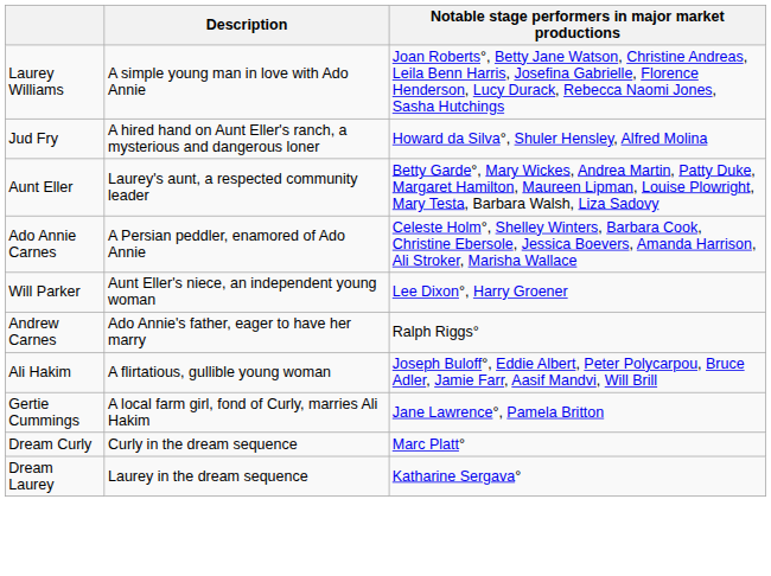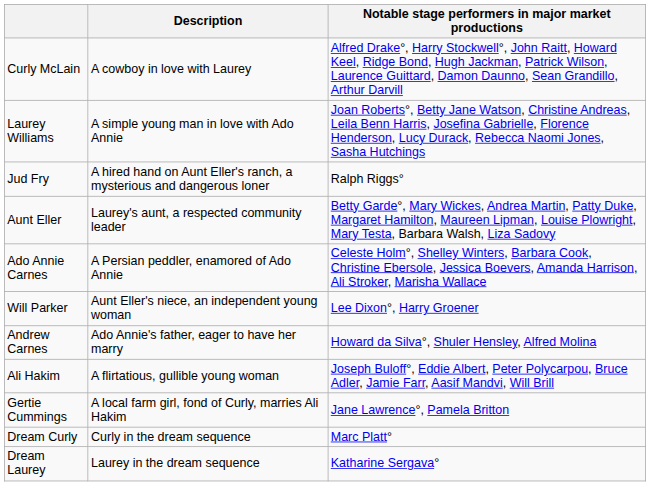 <table class="wikitable">
 <tr>
 <th style="width:100px;"></th>
 <th style="width:300px;">Description</th>
 <th style="width:400px;">Notable stage performers in major market productions</th>
+</tr>
+<tr>
+<td>Curly McLain</td>
+<td>A cowboy in love with Laurey</td>
+<td><a href='#'>Alfred Drake</a>°, <a href='#'>Harry Stockwell</a>°, <a href='#'>John Raitt</a>, <a href='#'>Howard Keel</a>, <a href='#'>Ridge Bond</a>, <a href='#'>Hugh Jackman</a>, <a href='#'>Patrick Wilson</a>, <a href='#'>Laurence Guittard</a>, <a href='#'>Damon Daunno</a>, <a href='#'>Sean Grandillo</a>, <a href='#'>Arthur Darvill</a></td>
 </tr>
 <tr>
 <td>Laurey Williams</td>
 <td>A simple young man in love with Ado Annie</td>
 <td><a href='#'>Joan Roberts</a>°, <a href='#'>Betty Jane Watson</a>, <a href='#'>Christine Andreas</a>, <a href='#'>Leila Benn Harris</a>, <a href='#'>Josefina Gabrielle</a>, <a href='#'>Florence Henderson</a>, <a href='#'>Lucy Durack</a>, <a href='#'>Rebecca Naomi Jones</a>, <a href='#'>Sasha Hutchings</a></td>
 </tr>
 <tr>
 <td>Jud Fry</td>
 <td>A hired hand on Aunt Eller's ranch, a mysterious and dangerous loner</td>
-<td><a href='#'>Howard da Silva</a>°, <a href='#'>Shuler Hensley</a>, <a href='#'>Alfred Molina</a></td>
+<td>Ralph Riggs°</td>
 </tr>
 <tr>
 <td>Aunt Eller</td>
 <td>Laurey's aunt, a respected community leader</td>
 <td><a href='#'>Betty Garde</a>°, <a href='#'>Mary Wickes</a>, <a href='#'>Andrea Martin</a>, <a href='#'>Patty Duke</a>, <a href='#'>Margaret Hamilton</a>, <a href='#'>Maureen Lipman</a>, <a href='#'>Louise Plowright</a>, <a href='#'>Mary Testa</a>, Barbara Walsh, <a href='#'>Liza Sadovy</a></td>
 </tr>
 <tr>
 <td>Ado Annie Carnes</td>
 <td>A Persian peddler, enamored of Ado Annie</td>
 <td><a href='#'>Celeste Holm</a>°, <a href='#'>Shelley Winters</a>, <a href='#'>Barbara Cook</a>, <a href='#'>Christine Ebersole</a>, <a href='#'>Jessica Boevers</a>, <a href='#'>Amanda Harrison</a>, <a href='#'>Ali Stroker</a>, <a href='#'>Marisha Wallace</a></td>
 </tr>
 <tr>
 <td>Will Parker</td>
 <td>Aunt Eller's niece, an independent young woman</td>
 <td><a href='#'>Lee Dixon</a>°, <a href='#'>Harry Groener</a></td>
 </tr>
 <tr>
 <td>Andrew Carnes</td>
 <td>Ado Annie's father, eager to have her marry</td>
-<td>Ralph Riggs°</td>
+<td><a href='#'>Howard da Silva</a>°, <a href='#'>Shuler Hensley</a>, <a href='#'>Alfred Molina</a></td>
 </tr>
 <tr>
 <td>Ali Hakim</td>
 <td>A flirtatious, gullible young woman</td>
 <td><a href='#'>Joseph Buloff</a>°, <a href='#'>Eddie Albert</a>, <a href='#'>Peter Polycarpou</a>, <a href='#'>Bruce Adler</a>, <a href='#'>Jamie Farr</a>, <a href='#'>Aasif Mandvi</a>, <a href='#'>Will Brill</a></td>
 </tr>
 <tr>
 <td>Gertie Cummings</td>
 <td>A local farm girl, fond of Curly, marries Ali Hakim</td>
 <td><a href='#'>Jane Lawrence</a>°, <a href='#'>Pamela Britton</a></td>
 </tr>
 <tr>
 <td>Dream Curly</td>
 <td>Curly in the dream sequence</td>
 <td><a href='#'>Marc Platt</a>°</td>
 </tr>
 <tr>
 <td>Dream Laurey</td>
 <td>Laurey in the dream sequence</td>
 <td><a href='#'>Katharine Sergava</a>°</td>
 </tr>
 </table>
